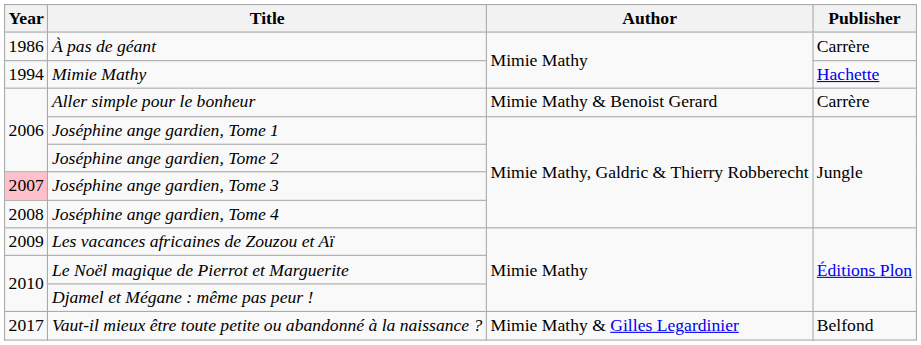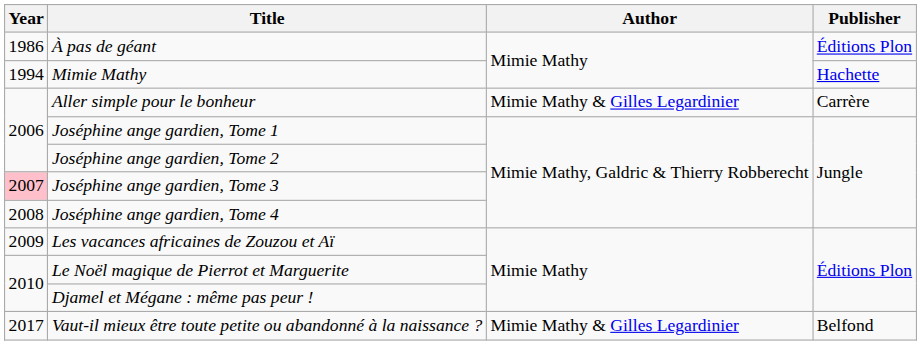 <table class="wikitable sortable">
 <tr>
 <th>Year</th>
 <th>Title</th>
 <th>Author</th>
 <th>Publisher</th>
 </tr>
 <tr>
 <td>1986</td>
 <td><em>À pas de géant</em></td>
 <td rowspan=2>Mimie Mathy</td>
-<td>Carrère</td>
+<td><a href='#'>Éditions Plon</a></td>
 </tr>
 <tr>
 <td>1994</td>
 <td><em>Mimie Mathy</em></td>
 <td><a href='#'>Hachette</a></td>
 </tr>
 <tr>
 <td rowspan=3>2006</td>
 <td><em>Aller simple pour le bonheur</em></td>
-<td>Mimie Mathy & Benoist Gerard</td>
+<td>Mimie Mathy & <a href='#'>Gilles Legardinier</a></td>
 <td>Carrère</td>
 </tr>
 <tr>
 <td><em>Joséphine ange gardien, Tome 1</em></td>
 <td rowspan=4>Mimie Mathy, Galdric & Thierry Robberecht</td>
 <td rowspan=4>Jungle</td>
 </tr>
 <tr>
 <td><em>Joséphine ange gardien, Tome 2</em></td>
 </tr>
 <tr>
 <td style="background: pink;">2007</td>
 <td><em>Joséphine ange gardien, Tome 3</em></td>
 </tr>
 <tr>
 <td>2008</td>
 <td><em>Joséphine ange gardien, Tome 4</em></td>
 </tr>
 <tr>
 <td>2009</td>
 <td><em>Les vacances africaines de Zouzou et Aï</em></td>
 <td rowspan=3>Mimie Mathy</td>
 <td rowspan=3><a href='#'>Éditions Plon</a></td>
 </tr>
 <tr>
 <td rowspan=2>2010</td>
 <td><em>Le Noël magique de Pierrot et Marguerite</em></td>
 </tr>
 <tr>
 <td><em>Djamel et Mégane : même pas peur !</em></td>
 </tr>
 <tr>
 <td>2017</td>
 <td><em>Vaut-il mieux être toute petite ou abandonné à la naissance ?</em></td>
 <td>Mimie Mathy & <a href='#'>Gilles Legardinier</a></td>
 <td>Belfond</td>
 </tr>
 </table>
